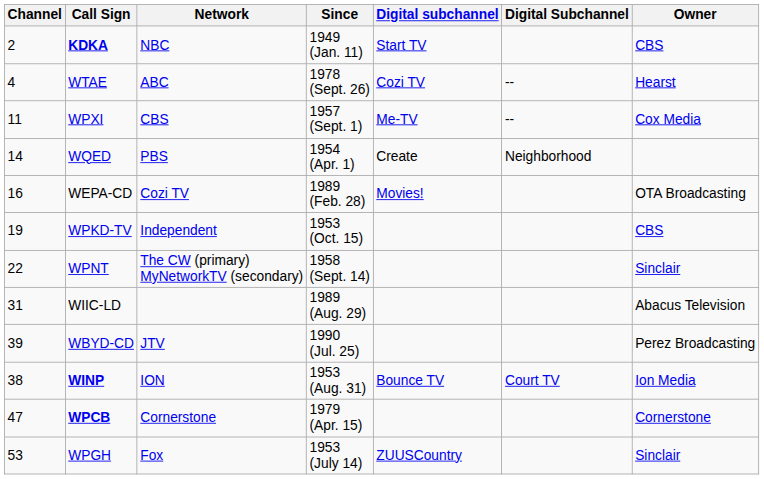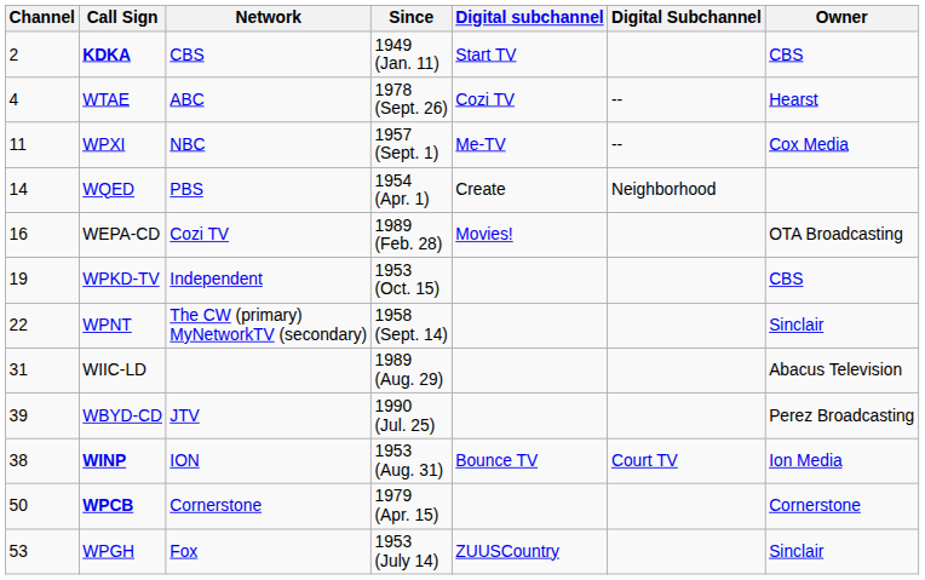 <table class="wikitable sortable">
 <tr>
 <th>Channel</th>
 <th>Call Sign</th>
 <th>Network</th>
 <th>Since</th>
 <th><a href='#'>Digital subchannel</a></th>
 <th>Digital Subchannel</th>
 <th>Owner</th>
 </tr>
 <tr>
 <td>2</td>
 <td><strong><a href='#'>KDKA</a></strong></td>
-<td><a href='#'>NBC</a></td>
+<td><a href='#'>CBS</a></td>
 <td>1949 <br>(Jan. 11)</td>
 <td><a href='#'>Start TV</a></td>
 <td></td>
 <td><a href='#'>CBS</a></td>
 </tr>
 <tr>
 <td>4</td>
 <td><a href='#'>WTAE</a></td>
 <td><a href='#'>ABC</a></td>
 <td>1978 <br> (Sept. 26)</td>
 <td><a href='#'>Cozi TV</a></td>
 <td>--</td>
 <td><a href='#'>Hearst</a></td>
 </tr>
 <tr>
 <td>11</td>
 <td><a href='#'>WPXI</a></td>
-<td><a href='#'>CBS</a></td>
+<td><a href='#'>NBC</a></td>
 <td>1957 <br> (Sept. 1)</td>
 <td><a href='#'>Me-TV</a></td>
 <td>--</td>
 <td><a href='#'>Cox Media</a></td>
 </tr>
 <tr>
 <td>14</td>
 <td><a href='#'>WQED</a></td>
 <td><a href='#'>PBS</a></td>
 <td>1954 <br> (Apr. 1)</td>
 <td>Create</td>
 <td>Neighborhood</td>
 <td></td>
 </tr>
 <tr>
 <td>16</td>
 <td>WEPA-CD</td>
 <td><a href='#'>Cozi TV</a></td>
 <td>1989 <br> (Feb. 28)</td>
 <td><a href='#'>Movies!</a></td>
 <td></td>
 <td>OTA Broadcasting</td>
 </tr>
 <tr>
 <td>19</td>
 <td><a href='#'>WPKD-TV</a></td>
 <td><a href='#'>Independent</a></td>
 <td>1953 <br> (Oct. 15)</td>
 <td></td>
 <td></td>
 <td><a href='#'>CBS</a></td>
 </tr>
 <tr>
 <td>22</td>
 <td><a href='#'>WPNT</a></td>
 <td><a href='#'>The CW</a> (primary)<br><a href='#'>MyNetworkTV</a> (secondary)</td>
 <td>1958 <br> (Sept. 14)</td>
 <td></td>
 <td></td>
 <td><a href='#'>Sinclair</a></td>
 </tr>
 <tr>
 <td>31</td>
 <td>WIIC-LD</td>
 <td></td>
 <td>1989 <br> (Aug. 29)</td>
 <td></td>
 <td></td>
 <td>Abacus Television</td>
 </tr>
 <tr>
 <td>39</td>
 <td><a href='#'>WBYD-CD</a></td>
 <td><a href='#'>JTV</a></td>
 <td>1990 <br> (Jul. 25)</td>
 <td></td>
 <td></td>
 <td>Perez Broadcasting</td>
 </tr>
 <tr>
 <td>38</td>
 <td><strong><a href='#'>WINP</a></strong></td>
 <td><a href='#'>ION</a></td>
 <td>1953 <br>(Aug. 31)</td>
 <td><a href='#'>Bounce TV</a></td>
 <td><a href='#'>Court TV</a></td>
 <td><a href='#'>Ion Media</a></td>
 </tr>
 <tr>
-<td>47</td>
+<td>50</td>
 <td><strong><a href='#'>WPCB</a></strong></td>
 <td><a href='#'>Cornerstone</a></td>
 <td>1979 <br>(Apr. 15)</td>
 <td></td>
 <td></td>
 <td><a href='#'>Cornerstone</a></td>
 </tr>
 <tr>
 <td>53</td>
 <td><a href='#'>WPGH</a></td>
 <td><a href='#'>Fox</a></td>
 <td>1953 <br>(July 14)</td>
 <td><a href='#'>ZUUSCountry</a></td>
 <td></td>
 <td><a href='#'>Sinclair</a></td>
 </tr>
 </table>
